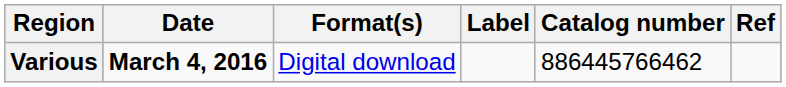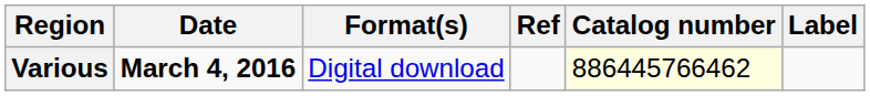 <table class="wikitable plainrowheaders">
 <tr>
 <th scope="col">Region</th>
 <th scope="col">Date</th>
 <th scope="col">Format(s)</th>
+<th scope="col">Ref</th>
+<th scope="col">Catalog number</th>
 <th scope="col">Label</th>
-<th scope="col">Catalog number</th>
-<th scope="col">Ref</th>
 </tr>
 <tr>
 <th scope="row">Various</th>
 <td><strong>March 4, 2016</strong></td>
 <td><a href='#'>Digital download</a></td>
 <td></td>
-<td>886445766462</td>
+<td style="background: lightyellow;">886445766462</td>
 <td></td>
 </tr>
 </table>
